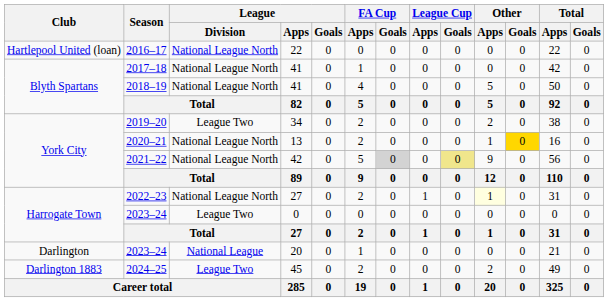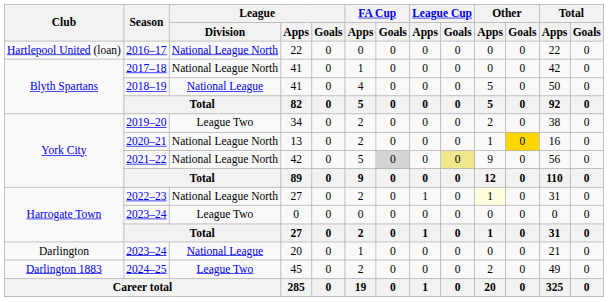 <table class="wikitable" style="text-align:center">
 <tr>
 <th rowspan=2>Club</th>
 <th rowspan=2>Season</th>
 <th colspan=3>League</th>
 <th colspan=2><a href='#'>FA Cup</a></th>
 <th colspan=2><a href='#'>League Cup</a></th>
 <th colspan=2>Other</th>
 <th colspan=2>Total</th>
 </tr>
 <tr>
 <th>Division</th>
 <th>Apps</th>
 <th>Goals</th>
 <th>Apps</th>
 <th>Goals</th>
 <th>Apps</th>
 <th>Goals</th>
 <th>Apps</th>
 <th>Goals</th>
 <th>Apps</th>
 <th>Goals</th>
 </tr>
 <tr>
 <td><a href='#'>Hartlepool United</a> (loan)</td>
 <td><a href='#'>2016–17</a></td>
 <td><a href='#'>National League North</a></td>
 <td>22</td>
 <td>0</td>
 <td>0</td>
 <td>0</td>
 <td>0</td>
 <td>0</td>
 <td>0</td>
 <td>0</td>
 <td>22</td>
 <td>0</td>
 </tr>
 <tr>
 <td rowspan="3"><a href='#'>Blyth Spartans</a></td>
 <td><a href='#'>2017–18</a></td>
 <td>National League North</td>
 <td>41</td>
 <td>0</td>
 <td>1</td>
 <td>0</td>
 <td>0</td>
 <td>0</td>
 <td>0</td>
 <td>0</td>
 <td>42</td>
 <td>0</td>
 </tr>
 <tr>
 <td><a href='#'>2018–19</a></td>
-<td>National League North</td>
+<td><a href='#'>National League</a></td>
 <td>41</td>
 <td>0</td>
 <td>4</td>
 <td>0</td>
 <td>0</td>
 <td>0</td>
 <td>5</td>
 <td>0</td>
 <td>50</td>
 <td>0</td>
 </tr>
 <tr>
 <th colspan=2>Total</th>
 <th>82</th>
 <th>0</th>
 <th>5</th>
 <th>0</th>
 <th>0</th>
 <th>0</th>
 <th>5</th>
 <th>0</th>
 <th>92</th>
 <th>0</th>
 </tr>
 <tr>
 <td rowspan="4"><a href='#'>York City</a></td>
 <td><a href='#'>2019–20</a></td>
 <td>League Two</td>
 <td>34</td>
 <td>0</td>
 <td>2</td>
 <td>0</td>
 <td>0</td>
 <td>0</td>
 <td>2</td>
 <td>0</td>
 <td>38</td>
 <td>0</td>
 </tr>
 <tr>
 <td><a href='#'>2020–21</a></td>
 <td>National League North</td>
 <td>13</td>
 <td>0</td>
 <td>2</td>
 <td>0</td>
 <td>0</td>
 <td>0</td>
 <td>1</td>
 <td style="background: gold;">0</td>
 <td>16</td>
 <td>0</td>
 </tr>
 <tr>
 <td><a href='#'>2021–22</a></td>
 <td>National League North</td>
 <td>42</td>
 <td>0</td>
 <td>5</td>
 <td style="background: lightgrey;">0</td>
 <td>0</td>
 <td style="background: khaki;">0</td>
 <td>9</td>
 <td>0</td>
 <td>56</td>
 <td>0</td>
 </tr>
 <tr>
 <th colspan=2>Total</th>
 <th>89</th>
 <th>0</th>
 <th>9</th>
 <th>0</th>
 <th>0</th>
 <th>0</th>
 <th>12</th>
 <th>0</th>
 <th>110</th>
 <th>0</th>
 </tr>
 <tr>
 <td rowspan="3"><a href='#'>Harrogate Town</a></td>
 <td><a href='#'>2022–23</a></td>
 <td>National League North</td>
 <td>27</td>
 <td>0</td>
 <td>2</td>
 <td>0</td>
 <td>1</td>
 <td>0</td>
 <td style="background: lightyellow;">1</td>
 <td>0</td>
 <td>31</td>
 <td>0</td>
 </tr>
 <tr>
 <td><a href='#'>2023–24</a></td>
 <td>League Two</td>
 <td>0</td>
 <td>0</td>
 <td>0</td>
 <td>0</td>
 <td>0</td>
 <td>0</td>
 <td>0</td>
 <td>0</td>
 <td>0</td>
 <td>0</td>
 </tr>
 <tr>
 <th colspan=2>Total</th>
 <th>27</th>
 <th>0</th>
 <th>2</th>
 <th>0</th>
 <th>1</th>
 <th>0</th>
 <th>1</th>
 <th>0</th>
 <th>31</th>
 <th>0</th>
 </tr>
 <tr>
 <td>Darlington</td>
 <td><a href='#'>2023–24</a></td>
 <td><a href='#'>National League</a></td>
 <td>20</td>
 <td>0</td>
 <td>1</td>
 <td>0</td>
 <td>0</td>
 <td>0</td>
 <td>0</td>
 <td>0</td>
 <td>21</td>
 <td>0</td>
 </tr>
 <tr>
 <td><a href='#'>Darlington 1883</a></td>
 <td><a href='#'>2024–25</a></td>
 <td><a href='#'>League Two</a></td>
 <td>45</td>
 <td>0</td>
 <td>2</td>
 <td>0</td>
 <td>0</td>
 <td>0</td>
 <td>2</td>
 <td>0</td>
 <td>49</td>
 <td>0</td>
 </tr>
 <tr>
 <th colspan=3>Career total</th>
 <th>285</th>
 <th>0</th>
 <th>19</th>
 <th>0</th>
 <th>1</th>
 <th>0</th>
 <th>20</th>
 <th>0</th>
 <th>325</th>
 <th>0</th>
 </tr>
 </table>
